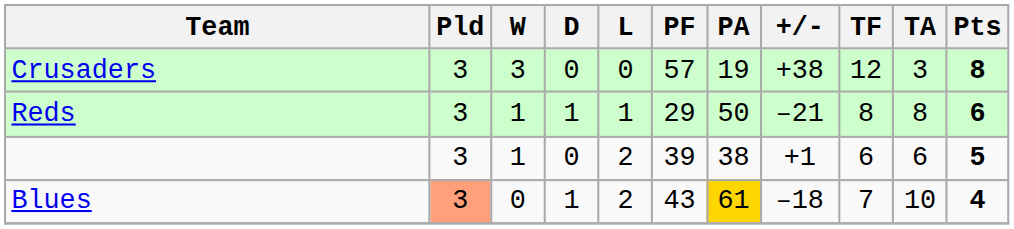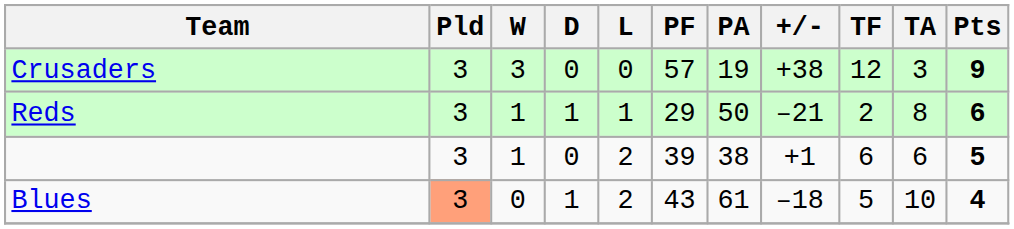 <table class="wikitable" style="text-align: center;">
 <tr>
 <th width="200">Team</th>
 <th width="20">Pld</th>
 <th width="20">W</th>
 <th width="20">D</th>
 <th width="20">L</th>
 <th width="20">PF</th>
 <th width="20">PA</th>
 <th width="32">+/-</th>
 <th width="20">TF</th>
 <th width="20">TA</th>
 <th width="20">Pts</th>
 </tr>
 <tr style="background:#ccffcc">
 <td align=left> <a href='#'>Crusaders</a></td>
 <td>3</td>
 <td>3</td>
 <td>0</td>
 <td>0</td>
 <td>57</td>
 <td>19</td>
 <td>+38</td>
 <td>12</td>
 <td>3</td>
-<td><strong>8</strong></td>
+<td><strong>9</strong></td>
 </tr>
 <tr style="background:#ccffcc">
 <td align=left> <a href='#'>Reds</a></td>
 <td>3</td>
 <td>1</td>
 <td>1</td>
 <td>1</td>
 <td>29</td>
 <td>50</td>
 <td>–21</td>
-<td>8</td>
+<td>2</td>
 <td>8</td>
 <td><strong>6</strong></td>
 </tr>
 <tr>
 <td align=left></td>
 <td>3</td>
 <td>1</td>
 <td>0</td>
 <td>2</td>
 <td>39</td>
 <td>38</td>
 <td>+1</td>
 <td>6</td>
 <td>6</td>
 <td><strong>5</strong></td>
 </tr>
 <tr>
 <td align=left> <a href='#'>Blues</a></td>
 <td style="background: lightsalmon;">3</td>
 <td>0</td>
 <td>1</td>
 <td>2</td>
 <td>43</td>
-<td style="background: gold;">61</td>
+<td>61</td>
 <td>–18</td>
-<td>7</td>
+<td>5</td>
 <td>10</td>
 <td><strong>4</strong></td>
 </tr>
 <tr>
 </tr>
 </table>
